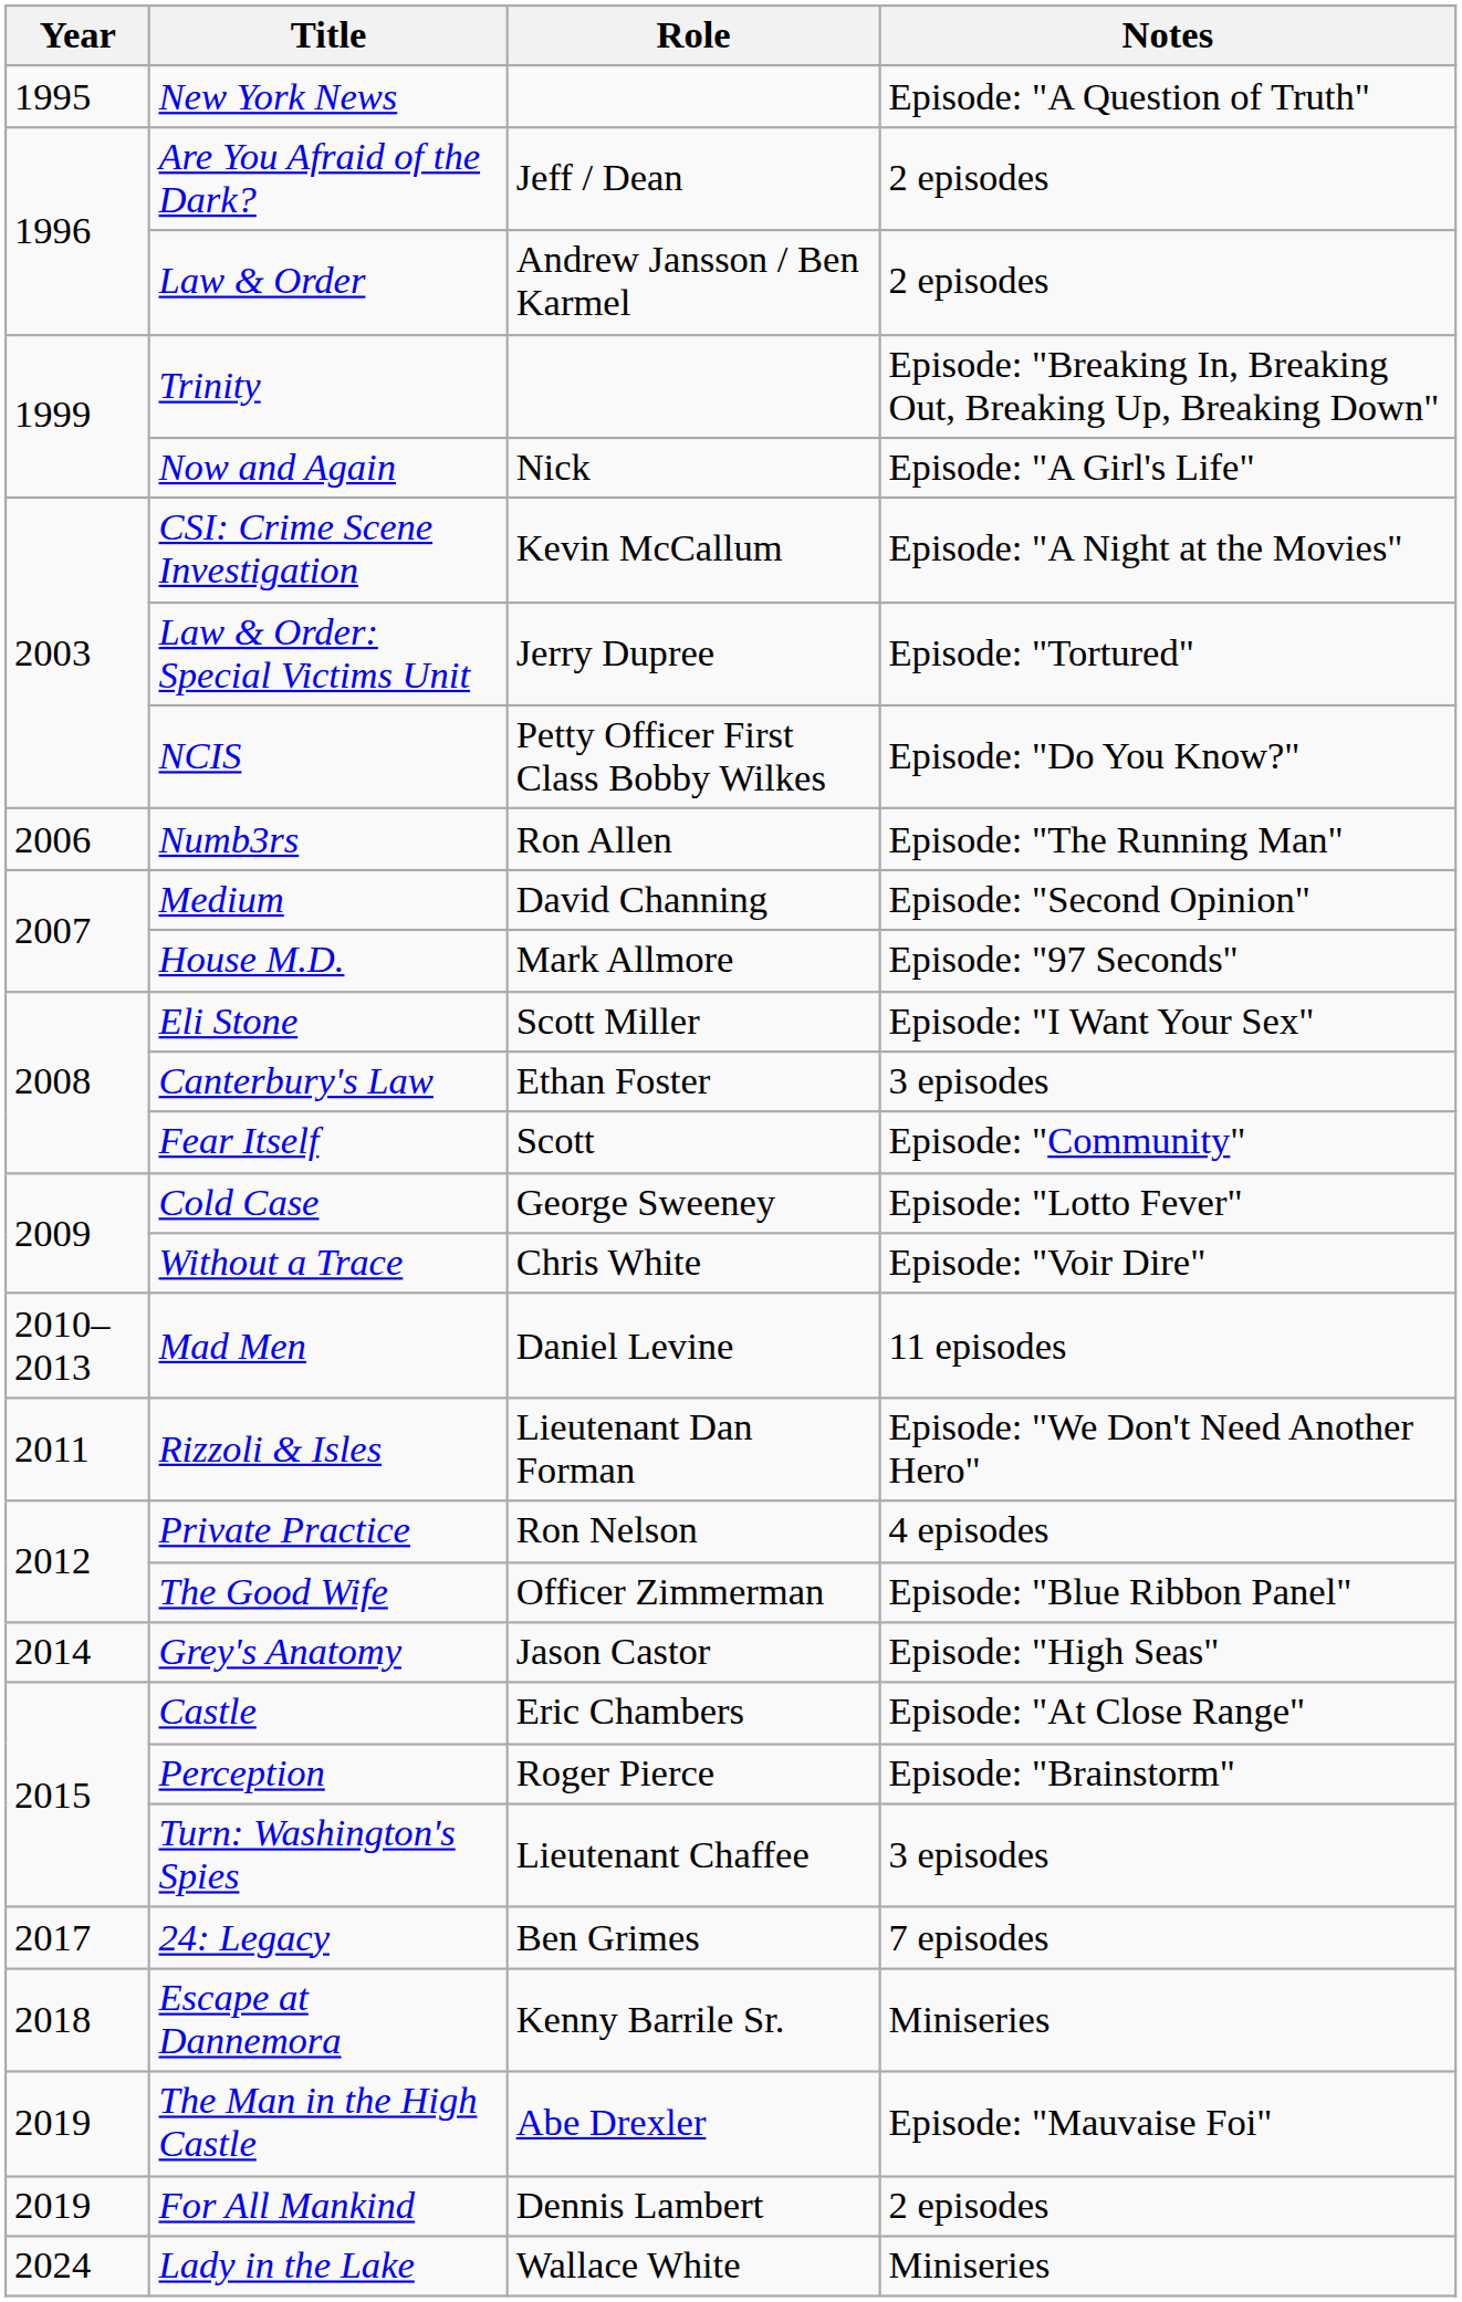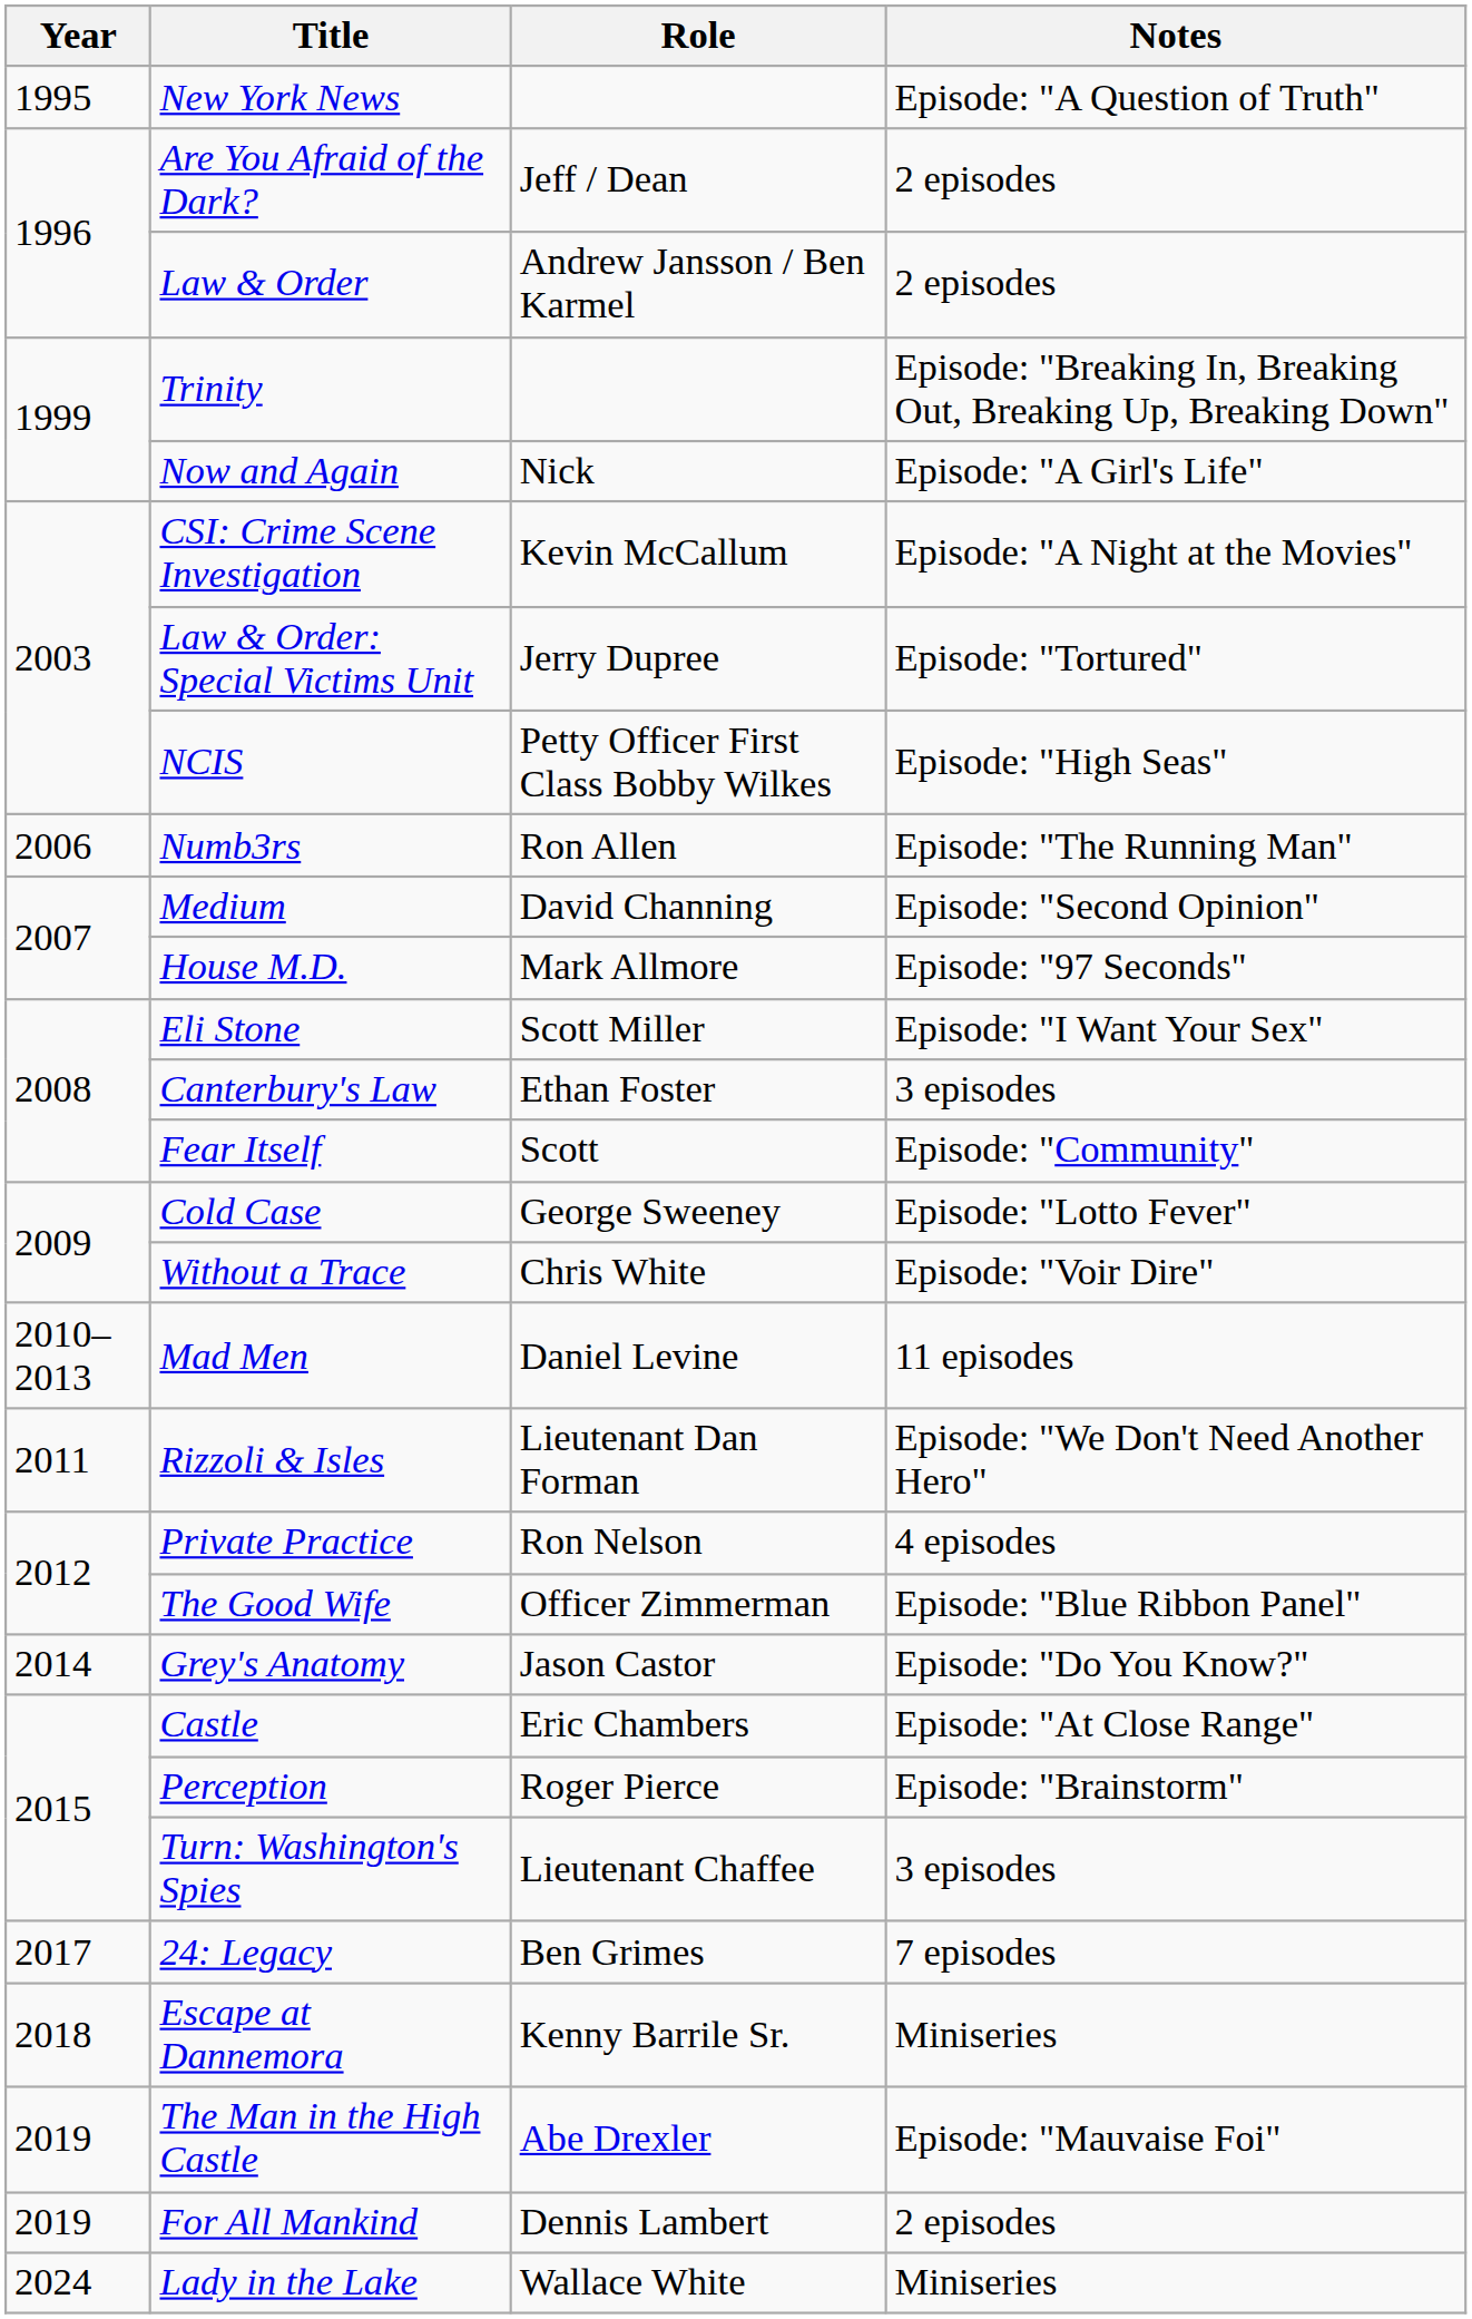 <table class="wikitable">
 <tr>
 <th>Year</th>
 <th>Title</th>
 <th>Role</th>
 <th>Notes</th>
 </tr>
 <tr>
 <td>1995</td>
 <td><em><a href='#'>New York News</a></em></td>
 <td></td>
 <td>Episode: "A Question of Truth"</td>
 </tr>
 <tr>
 <td rowspan="2">1996</td>
 <td><em><a href='#'>Are You Afraid of the Dark?</a></em></td>
 <td>Jeff / Dean</td>
 <td>2 episodes</td>
 </tr>
 <tr>
 <td><em><a href='#'>Law & Order</a></em></td>
 <td>Andrew Jansson / Ben Karmel</td>
 <td>2 episodes</td>
 </tr>
 <tr>
 <td rowspan="2">1999</td>
 <td><em><a href='#'>Trinity</a></em></td>
 <td></td>
 <td>Episode: "Breaking In, Breaking Out, Breaking Up, Breaking Down"</td>
 </tr>
 <tr>
 <td><em><a href='#'>Now and Again</a></em></td>
 <td>Nick</td>
 <td>Episode: "A Girl's Life"</td>
 </tr>
 <tr>
 <td rowspan="3">2003</td>
 <td><em><a href='#'>CSI: Crime Scene Investigation</a></em></td>
 <td>Kevin McCallum</td>
 <td>Episode: "A Night at the Movies"</td>
 </tr>
 <tr>
 <td><em><a href='#'>Law & Order: Special Victims Unit</a></em></td>
 <td>Jerry Dupree</td>
 <td>Episode: "Tortured"</td>
 </tr>
 <tr>
 <td><em><a href='#'>NCIS</a></em></td>
 <td>Petty Officer First Class Bobby Wilkes</td>
-<td>Episode: "Do You Know?"</td>
+<td>Episode: "High Seas"</td>
 </tr>
 <tr>
 <td>2006</td>
 <td><em><a href='#'>Numb3rs</a></em></td>
 <td>Ron Allen</td>
 <td>Episode: "The Running Man"</td>
 </tr>
 <tr>
 <td rowspan="2">2007</td>
 <td><em><a href='#'>Medium</a></em></td>
 <td>David Channing</td>
 <td>Episode: "Second Opinion"</td>
 </tr>
 <tr>
 <td><em><a href='#'>House M.D.</a></em></td>
 <td>Mark Allmore</td>
 <td>Episode: "97 Seconds"</td>
 </tr>
 <tr>
 <td rowspan="3">2008</td>
 <td><em><a href='#'>Eli Stone</a></em></td>
 <td>Scott Miller</td>
 <td>Episode: "I Want Your Sex"</td>
 </tr>
 <tr>
 <td><em><a href='#'>Canterbury's Law</a></em></td>
 <td>Ethan Foster</td>
 <td>3 episodes</td>
 </tr>
 <tr>
 <td><em><a href='#'>Fear Itself</a></em></td>
 <td>Scott</td>
 <td>Episode: "<a href='#'>Community</a>"</td>
 </tr>
 <tr>
 <td rowspan="2">2009</td>
 <td><em><a href='#'>Cold Case</a></em></td>
 <td>George Sweeney</td>
 <td>Episode: "Lotto Fever"</td>
 </tr>
 <tr>
 <td><em><a href='#'>Without a Trace</a></em></td>
 <td>Chris White</td>
 <td>Episode: "Voir Dire"</td>
 </tr>
 <tr>
 <td>2010–2013</td>
 <td><em><a href='#'>Mad Men</a></em></td>
 <td>Daniel Levine</td>
 <td>11 episodes</td>
 </tr>
 <tr>
 <td>2011</td>
 <td><em><a href='#'>Rizzoli & Isles</a></em></td>
 <td>Lieutenant Dan Forman</td>
 <td>Episode: "We Don't Need Another Hero"</td>
 </tr>
 <tr>
 <td rowspan="2">2012</td>
 <td><em><a href='#'>Private Practice</a></em></td>
 <td>Ron Nelson</td>
 <td>4 episodes</td>
 </tr>
 <tr>
 <td><em><a href='#'>The Good Wife</a></em></td>
 <td>Officer Zimmerman</td>
 <td>Episode: "Blue Ribbon Panel"</td>
 </tr>
 <tr>
 <td>2014</td>
 <td><em><a href='#'>Grey's Anatomy</a></em></td>
 <td>Jason Castor</td>
-<td>Episode: "High Seas"</td>
+<td>Episode: "Do You Know?"</td>
 </tr>
 <tr>
 <td rowspan="3">2015</td>
 <td><em><a href='#'>Castle</a></em></td>
 <td>Eric Chambers</td>
 <td>Episode: "At Close Range"</td>
 </tr>
 <tr>
 <td><em><a href='#'>Perception</a></em></td>
 <td>Roger Pierce</td>
 <td>Episode: "Brainstorm"</td>
 </tr>
 <tr>
 <td><em><a href='#'>Turn: Washington's Spies</a></em></td>
 <td>Lieutenant Chaffee</td>
 <td>3 episodes</td>
 </tr>
 <tr>
 <td>2017</td>
 <td><em><a href='#'>24: Legacy</a></em></td>
 <td>Ben Grimes</td>
 <td>7 episodes</td>
 </tr>
 <tr>
 <td>2018</td>
 <td><em><a href='#'>Escape at Dannemora</a></em></td>
 <td>Kenny Barrile Sr.</td>
 <td>Miniseries</td>
 </tr>
 <tr>
 <td>2019</td>
 <td><em><a href='#'>The Man in the High Castle</a></em></td>
 <td><a href='#'>Abe Drexler</a></td>
 <td>Episode: "Mauvaise Foi"</td>
 </tr>
 <tr>
 <td>2019</td>
 <td><em><a href='#'>For All Mankind</a></em></td>
 <td>Dennis Lambert</td>
 <td>2 episodes</td>
 </tr>
 <tr>
 <td>2024</td>
 <td><em><a href='#'>Lady in the Lake</a></em></td>
 <td>Wallace White</td>
 <td>Miniseries</td>
 </tr>
 </table>
